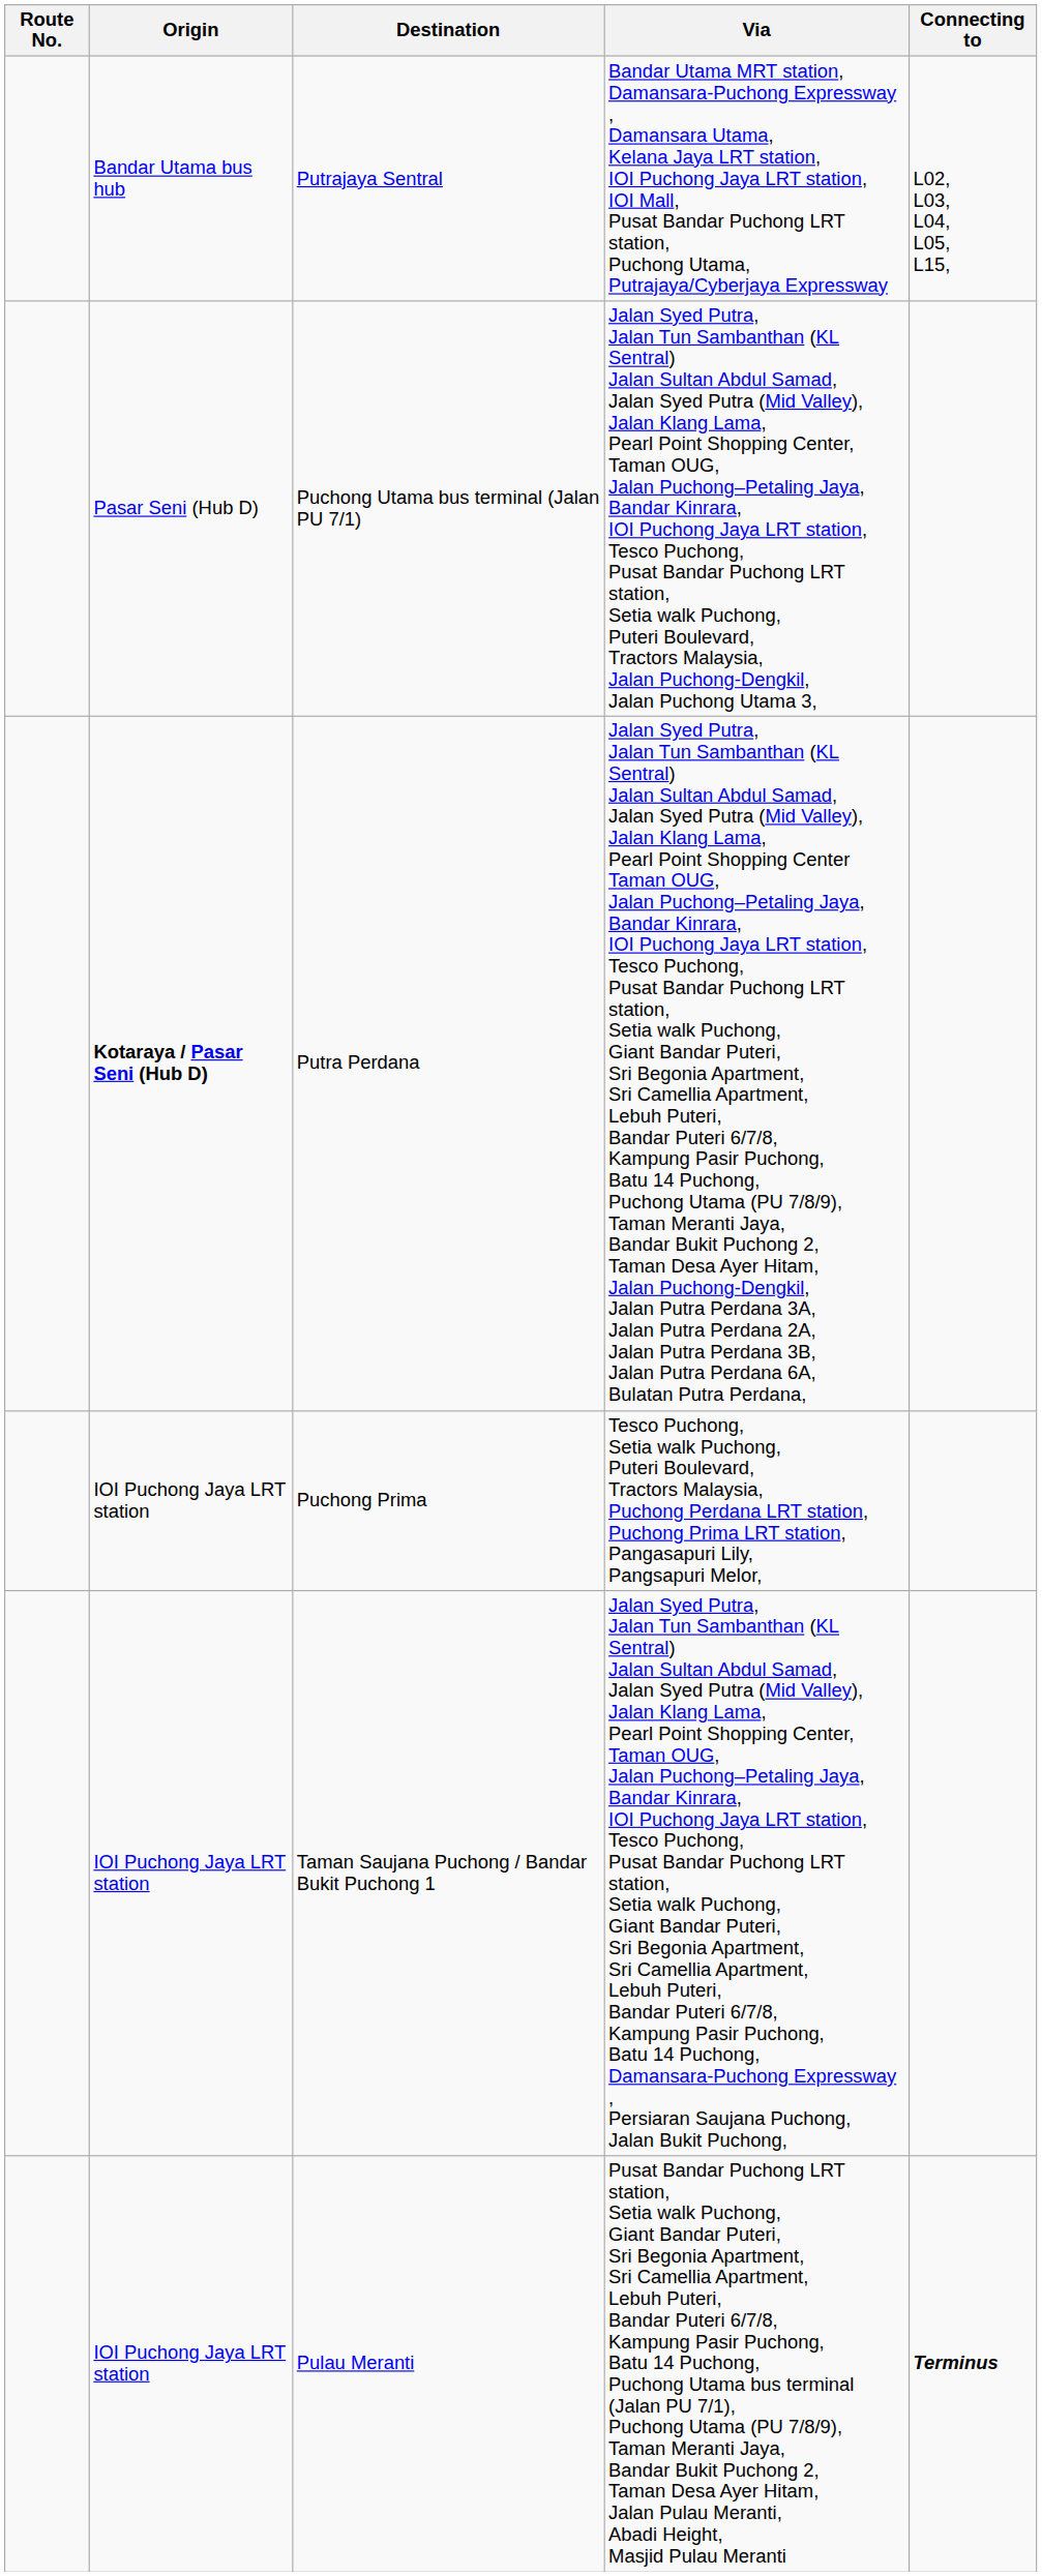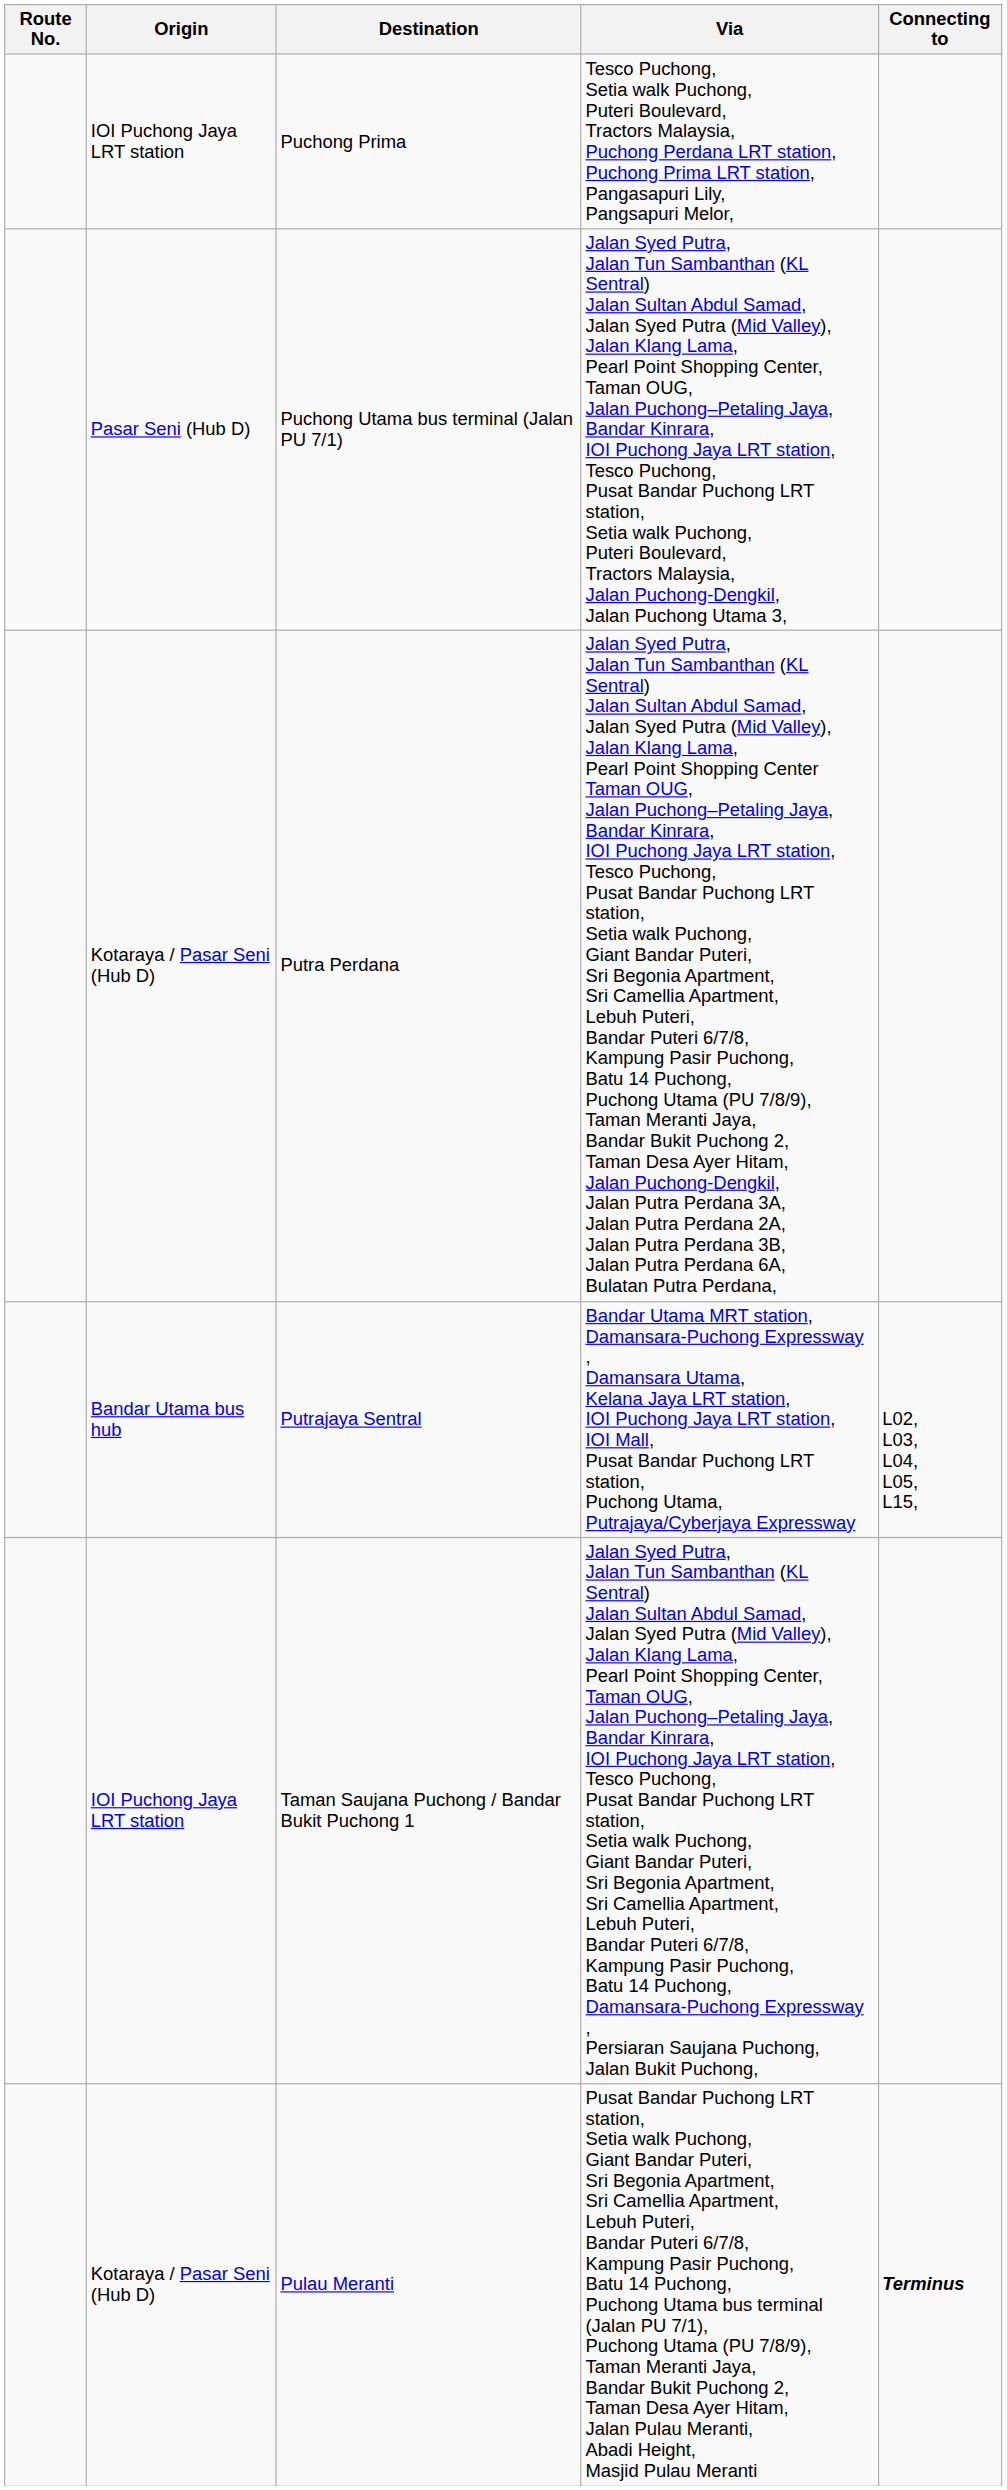 <table class="wikitable">
 <tr>
 <th>Route No.</th>
 <th>Origin</th>
 <th>Destination</th>
 <th>Via</th>
 <th>Connecting to</th>
 </tr>
 <tr>
 <td><strong></strong> </td>
-<td><a href='#'>Bandar Utama bus hub</a></td>
-<td><a href='#'>Putrajaya Sentral</a></td>
-<td> <a href='#'>Bandar Utama MRT station</a>,<br><a href='#'>Damansara-Puchong Expressway</a> ,<br><a href='#'>Damansara Utama</a>,<br> <a href='#'>Kelana Jaya LRT station</a>,<br> <a href='#'>IOI Puchong Jaya LRT station</a>,<br><a href='#'>IOI Mall</a>,<br> Pusat Bandar Puchong LRT station,<br>Puchong Utama,<br><a href='#'>Putrajaya/Cyberjaya Expressway</a></td>
-<td><strong></strong><br><strong></strong><br><strong></strong><br><strong></strong><br><strong></strong><br>L02,<br>L03,<br>L04,<br>L05,<br>L15,<br><strong></strong><br><strong></strong></td>
+<td> IOI Puchong Jaya LRT station</td>
+<td>Puchong Prima</td>
+<td>Tesco Puchong, <br>Setia walk Puchong, <br>Puteri Boulevard, <br>Tractors Malaysia, <br> <a href='#'>Puchong Perdana LRT station</a>,  <br> <a href='#'>Puchong Prima LRT station</a>, <br>Pangasapuri Lily,<br>Pangsapuri Melor,</td>
+<td><strong></strong><br><strong></strong></td>
 </tr>
 <tr>
 <td><strong></strong> </td>
 <td><a href='#'>Pasar Seni</a> (Hub D)</td>
 <td>Puchong Utama bus terminal (Jalan PU 7/1)</td>
 <td><a href='#'>Jalan Syed Putra</a>, <br><a href='#'>Jalan Tun Sambanthan</a> (<a href='#'>KL Sentral</a>) <br><a href='#'>Jalan Sultan Abdul Samad</a>,<br>Jalan Syed Putra (<a href='#'>Mid Valley</a>), <br><a href='#'>Jalan Klang Lama</a>, <br>Pearl Point Shopping Center,<br>Taman OUG,<br><a href='#'>Jalan Puchong–Petaling Jaya</a>,<br><a href='#'>Bandar Kinrara</a>,<br> <a href='#'>IOI Puchong Jaya LRT station</a>,<br>Tesco Puchong,<br> Pusat Bandar Puchong LRT station,<br>Setia walk Puchong,<br>Puteri Boulevard,<br>Tractors Malaysia,<br><a href='#'>Jalan Puchong-Dengkil</a>,<br>Jalan Puchong Utama 3,</td>
 <td><strong></strong><br><strong></strong><br><strong></strong><br><strong></strong></td>
 </tr>
 <tr>
 <td><strong></strong> </td>
-<td><strong>Kotaraya / <a href='#'>Pasar Seni</a> (Hub D)</strong></td>
+<td>Kotaraya / <a href='#'>Pasar Seni</a> (Hub D)</td>
 <td>Putra Perdana</td>
 <td><a href='#'>Jalan Syed Putra</a>, <br><a href='#'>Jalan Tun Sambanthan</a> (<a href='#'>KL Sentral</a>) <br><a href='#'>Jalan Sultan Abdul Samad</a>,<br>Jalan Syed Putra (<a href='#'>Mid Valley</a>), <br><a href='#'>Jalan Klang Lama</a>, <br>Pearl Point Shopping Center <br><a href='#'>Taman OUG</a>,<br><a href='#'>Jalan Puchong–Petaling Jaya</a>,<br><a href='#'>Bandar Kinrara</a>,<br> <a href='#'>IOI Puchong Jaya LRT station</a>,<br>Tesco Puchong,<br> Pusat Bandar Puchong LRT station,<br>Setia walk Puchong,<br>Giant Bandar Puteri, <br>Sri Begonia Apartment, <br>Sri Camellia Apartment, <br>Lebuh Puteri, <br>Bandar Puteri 6/7/8, <br>Kampung Pasir Puchong, <br>Batu 14 Puchong, <br>Puchong Utama (PU 7/8/9), <br>Taman Meranti Jaya, <br>Bandar Bukit Puchong 2, <br>Taman Desa Ayer Hitam, <br><a href='#'>Jalan Puchong-Dengkil</a>, <br>Jalan Putra Perdana 3A, <br>Jalan Putra Perdana 2A, <br>Jalan Putra Perdana 3B, <br>Jalan Putra Perdana 6A, <br>Bulatan Putra Perdana,</td>
 <td><strong></strong></td>
 </tr>
 <tr>
 <td><strong></strong> </td>
-<td> IOI Puchong Jaya LRT station</td>
-<td>Puchong Prima</td>
-<td>Tesco Puchong, <br>Setia walk Puchong, <br>Puteri Boulevard, <br>Tractors Malaysia, <br> <a href='#'>Puchong Perdana LRT station</a>,  <br> <a href='#'>Puchong Prima LRT station</a>, <br>Pangasapuri Lily,<br>Pangsapuri Melor,</td>
-<td><strong></strong><br><strong></strong></td>
+<td><a href='#'>Bandar Utama bus hub</a></td>
+<td><a href='#'>Putrajaya Sentral</a></td>
+<td> <a href='#'>Bandar Utama MRT station</a>,<br><a href='#'>Damansara-Puchong Expressway</a> ,<br><a href='#'>Damansara Utama</a>,<br> <a href='#'>Kelana Jaya LRT station</a>,<br> <a href='#'>IOI Puchong Jaya LRT station</a>,<br><a href='#'>IOI Mall</a>,<br> Pusat Bandar Puchong LRT station,<br>Puchong Utama,<br><a href='#'>Putrajaya/Cyberjaya Expressway</a></td>
+<td><strong></strong><br><strong></strong><br><strong></strong><br><strong></strong><br><strong></strong><br>L02,<br>L03,<br>L04,<br>L05,<br>L15,<br><strong></strong><br><strong></strong></td>
 </tr>
 <tr>
 <td><strong></strong> </td>
 <td> <a href='#'>IOI Puchong Jaya LRT station</a></td>
 <td>Taman Saujana Puchong / Bandar Bukit Puchong 1</td>
 <td><a href='#'>Jalan Syed Putra</a>, <br><a href='#'>Jalan Tun Sambanthan</a> (<a href='#'>KL Sentral</a>) <br><a href='#'>Jalan Sultan Abdul Samad</a>, <br>Jalan Syed Putra (<a href='#'>Mid Valley</a>), <br><a href='#'>Jalan Klang Lama</a>, <br>Pearl Point Shopping Center,<br><a href='#'>Taman OUG</a>, <br><a href='#'>Jalan Puchong–Petaling Jaya</a>, <br><a href='#'>Bandar Kinrara</a>, <br> <a href='#'>IOI Puchong Jaya LRT station</a>, <br>Tesco Puchong, <br> Pusat Bandar Puchong LRT station, <br>Setia walk Puchong, <br>Giant Bandar Puteri, <br>Sri Begonia Apartment, <br>Sri Camellia Apartment, <br>Lebuh Puteri, <br>Bandar Puteri 6/7/8, <br>Kampung Pasir Puchong, <br>Batu 14 Puchong, <br><a href='#'>Damansara-Puchong Expressway</a> , <br>Persiaran Saujana Puchong, <br>Jalan Bukit Puchong,</td>
 <td><strong></strong></td>
 </tr>
 <tr>
 <td><strong></strong> </td>
-<td> <a href='#'>IOI Puchong Jaya LRT station</a></td>
+<td>Kotaraya / <a href='#'>Pasar Seni</a> (Hub D)</td>
 <td><a href='#'>Pulau Meranti</a></td>
 <td> Pusat Bandar Puchong LRT station, <br>Setia walk Puchong, <br>Giant Bandar Puteri, <br>Sri Begonia Apartment, <br>Sri Camellia Apartment, <br>Lebuh Puteri, <br>Bandar Puteri 6/7/8, <br>Kampung Pasir Puchong, <br>Batu 14 Puchong, <br>Puchong Utama bus terminal (Jalan PU 7/1), <br>Puchong Utama (PU 7/8/9), <br>Taman Meranti Jaya, <br>Bandar Bukit Puchong 2, <br>Taman Desa Ayer Hitam, <br>Jalan Pulau Meranti, <br>Abadi Height, <br>Masjid Pulau Meranti</td>
 <td><strong><em>Terminus</em></strong></td>
 </tr>
 </table>
